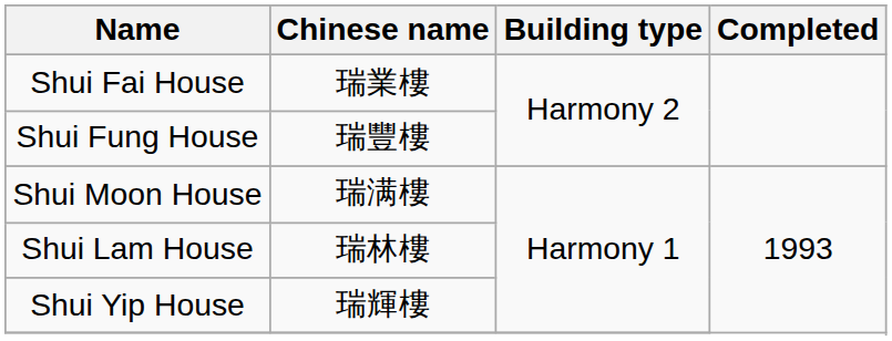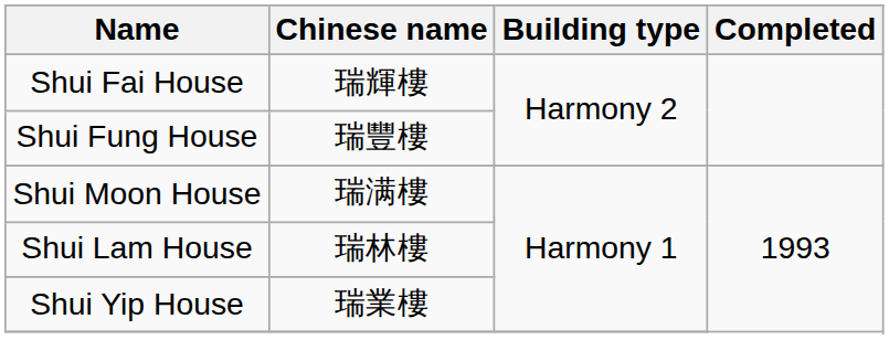 <table class="wikitable" style="text-align: center">
 <tr>
 <th>Name</th>
 <th>Chinese name</th>
 <th>Building type</th>
 <th>Completed</th>
 </tr>
 <tr>
 <td>Shui Fai House</td>
-<td>瑞業樓</td>
+<td>瑞輝樓</td>
 <td rowspan="2">Harmony 2</td>
 </tr>
 <tr>
 <td>Shui Fung House</td>
 <td>瑞豐樓</td>
 </tr>
 <tr>
 <td>Shui Moon House</td>
 <td>瑞满樓</td>
 <td rowspan="3">Harmony 1</td>
 <td rowspan="5">1993</td>
 </tr>
 <tr>
 <td>Shui Lam House</td>
 <td>瑞林樓</td>
 </tr>
 <tr>
 <td>Shui Yip House</td>
-<td>瑞輝樓</td>
+<td>瑞業樓</td>
 </tr>
 <tr>
 </tr>
 </table>
